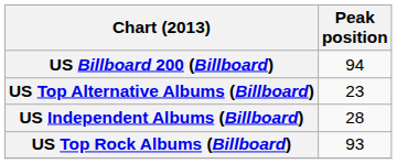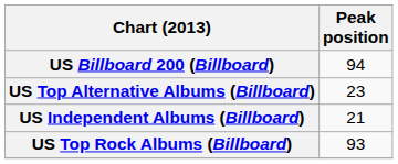 <table class="wikitable sortable plainrowheaders" style="text-align:center">
 <tr>
 <th scope="col">Chart (2013)</th>
 <th scope="col">Peak<br>position</th>
 </tr>
 <tr>
 <th scope="row">US <a href='#'><em>Billboard</em> 200</a> (<em><a href='#'>Billboard</a></em>)</th>
 <td>94</td>
 </tr>
 <tr>
 <th scope="row">US <a href='#'>Top Alternative Albums</a> (<em><a href='#'>Billboard</a></em>)</th>
 <td>23</td>
 </tr>
 <tr>
 <th scope="row">US <a href='#'>Independent Albums</a> (<em><a href='#'>Billboard</a></em>)</th>
-<td>28</td>
+<td>21</td>
 </tr>
 <tr>
 <th scope="row">US <a href='#'>Top Rock Albums</a> (<em><a href='#'>Billboard</a></em>)</th>
 <td>93</td>
 </tr>
 <tr>
 </tr>
 </table>
